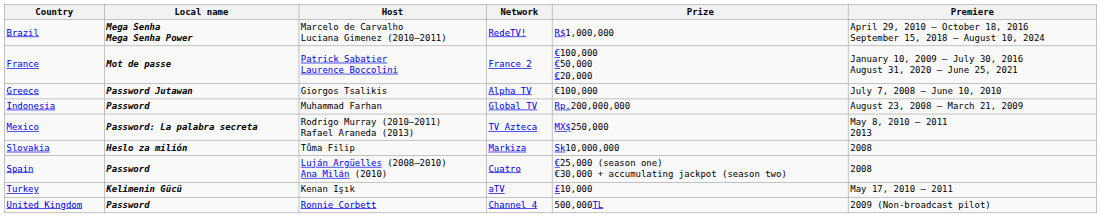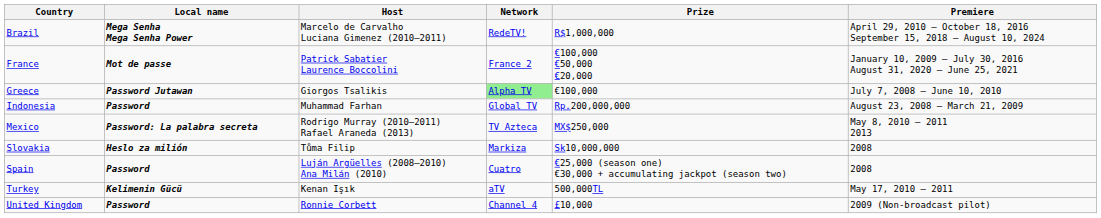 <table class="wikitable" style="text-align:left; line-height:16px; width:100%;">
 <tr>
 <th scope="col">Country</th>
 <th scope="col">Local name</th>
 <th scope="col">Host</th>
 <th scope="col">Network</th>
 <th scope="col">Prize</th>
 <th scope="col">Premiere</th>
 </tr>
 <tr>
 <td><a href='#'>Brazil</a></td>
 <td><strong><em>Mega Senha</em></strong><br> <strong><em>Mega Senha Power</em></strong></td>
 <td>Marcelo de Carvalho<br>Luciana Gimenez (2010–2011)</td>
 <td><a href='#'>RedeTV!</a></td>
 <td><a href='#'>R$</a>1,000,000</td>
 <td>April 29, 2010 – October 18, 2016<br>September 15, 2018 – August 10, 2024</td>
 </tr>
 <tr>
 <td><a href='#'>France</a></td>
 <td><strong><em>Mot de passe</em></strong></td>
 <td><a href='#'>Patrick Sabatier</a><br><a href='#'>Laurence Boccolini</a></td>
 <td><a href='#'>France 2</a></td>
 <td><a href='#'>€</a>100,000<br><a href='#'>€</a>50,000<br><a href='#'>€</a>20,000</td>
 <td>January 10, 2009 – July 30, 2016<br>August 31, 2020 – June 25, 2021</td>
 </tr>
 <tr>
 <td><a href='#'>Greece</a></td>
 <td><strong><em>Password Jutawan</em></strong></td>
 <td>Giorgos Tsalikis</td>
-<td><a href='#'>Alpha TV</a></td>
+<td style="background: lightgreen;"><a href='#'>Alpha TV</a></td>
 <td>€100,000</td>
 <td>July 7, 2008 – June 10, 2010</td>
 </tr>
 <tr>
 <td><a href='#'>Indonesia</a></td>
 <td><strong><em>Password</em></strong></td>
 <td>Muhammad Farhan</td>
 <td><a href='#'>Global TV</a></td>
 <td><a href='#'>Rp.</a>200,000,000</td>
 <td>August 23, 2008 – March 21, 2009</td>
 </tr>
 <tr>
 <td><a href='#'>Mexico</a></td>
 <td><strong><em>Password: La palabra secreta</em></strong></td>
 <td>Rodrigo Murray (2010–2011)<br>Rafael Araneda (2013)</td>
 <td><a href='#'>TV Azteca</a></td>
 <td><a href='#'>MX$</a>250,000</td>
 <td>May 8, 2010 – 2011<br>2013</td>
 </tr>
 <tr>
 <td><a href='#'>Slovakia</a></td>
 <td><strong><em>Heslo za milión</em></strong></td>
 <td>Tůma Filip</td>
 <td><a href='#'>Markiza</a></td>
 <td><a href='#'>Sk</a>10,000,000</td>
 <td>2008</td>
 </tr>
 <tr>
 <td><a href='#'>Spain</a></td>
 <td><strong><em>Password</em></strong></td>
 <td><a href='#'>Luján Argüelles</a> (2008–2010)<br><a href='#'>Ana Milán</a> (2010)</td>
 <td><a href='#'>Cuatro</a></td>
 <td><a href='#'>€</a>25,000 (season one)<br> €30,000 + accumulating jackpot (season two)</td>
 <td>2008</td>
 </tr>
 <tr>
 <td><a href='#'>Turkey</a></td>
 <td><strong><em>Kelimenin Gücü</em></strong></td>
 <td>Kenan Işık</td>
 <td><a href='#'>aTV</a></td>
-<td><a href='#'>£</a>10,000</td>
+<td>500,000<a href='#'>TL</a></td>
 <td>May 17, 2010 – 2011</td>
 </tr>
 <tr>
 <td><a href='#'>United Kingdom</a></td>
 <td><strong><em>Password</em></strong></td>
 <td><a href='#'>Ronnie Corbett</a></td>
 <td><a href='#'>Channel 4</a></td>
-<td>500,000<a href='#'>TL</a></td>
+<td><a href='#'>£</a>10,000</td>
 <td>2009 (Non-broadcast pilot)</td>
 </tr>
 </table>
